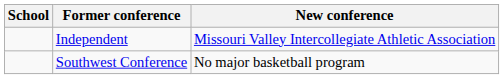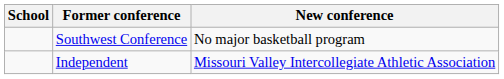 <table class="wikitable sortable">
 <tr>
 <th>School</th>
 <th>Former conference</th>
 <th>New conference</th>
 </tr>
 <tr>
 <td></td>
+<td><a href='#'>Southwest Conference</a></td>
+<td>No major basketball program</td>
+</tr>
+<tr>
+<td></td>
 <td><a href='#'>Independent</a></td>
 <td><a href='#'>Missouri Valley Intercollegiate Athletic Association</a></td>
 </tr>
-<tr>
-<td></td>
-<td><a href='#'>Southwest Conference</a></td>
-<td>No major basketball program</td>
-</tr>
 </table>
